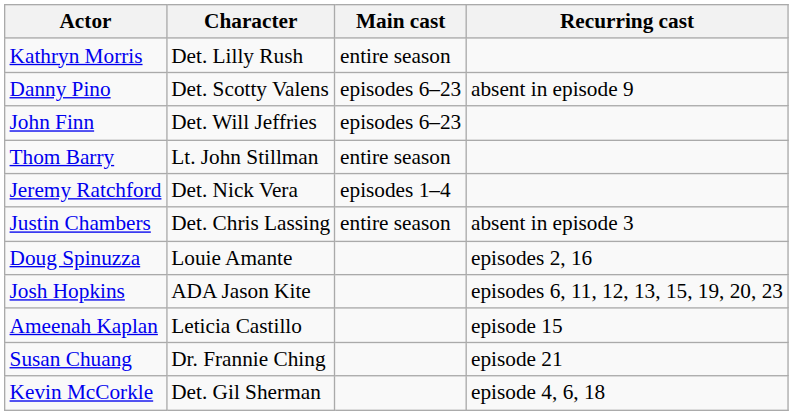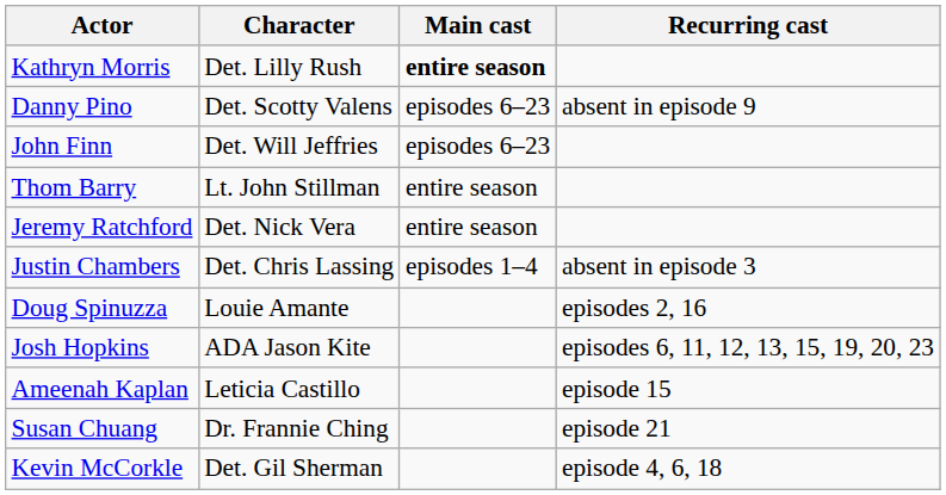 <table class="wikitable sortable" border="1">
 <tr>
 <th>Actor</th>
 <th>Character</th>
 <th>Main cast</th>
 <th>Recurring cast</th>
 </tr>
 <tr>
 <td><a href='#'>Kathryn Morris</a></td>
 <td>Det. Lilly Rush</td>
-<td>entire season</td>
+<td><strong>entire season</strong></td>
 <td></td>
 </tr>
 <tr>
 <td><a href='#'>Danny Pino</a></td>
 <td>Det. Scotty Valens</td>
 <td>episodes 6–23</td>
 <td>absent in episode 9</td>
 </tr>
 <tr>
 <td><a href='#'>John Finn</a></td>
 <td>Det. Will Jeffries</td>
 <td>episodes 6–23</td>
 <td></td>
 </tr>
 <tr>
 <td><a href='#'>Thom Barry</a></td>
 <td>Lt. John Stillman</td>
 <td>entire season</td>
 <td></td>
 </tr>
 <tr>
 <td><a href='#'>Jeremy Ratchford</a></td>
 <td>Det. Nick Vera</td>
-<td>episodes 1–4</td>
+<td>entire season</td>
 <td></td>
 </tr>
 <tr>
 <td><a href='#'>Justin Chambers</a></td>
 <td>Det. Chris Lassing</td>
-<td>entire season</td>
+<td>episodes 1–4</td>
 <td>absent in episode 3</td>
 </tr>
 <tr>
 <td><a href='#'>Doug Spinuzza</a></td>
 <td>Louie Amante</td>
 <td></td>
 <td>episodes 2, 16</td>
 </tr>
 <tr>
 <td><a href='#'>Josh Hopkins</a></td>
 <td>ADA Jason Kite</td>
 <td></td>
 <td>episodes 6, 11, 12, 13, 15, 19, 20, 23</td>
 </tr>
 <tr>
 <td><a href='#'>Ameenah Kaplan</a></td>
 <td>Leticia Castillo</td>
 <td></td>
 <td>episode 15</td>
 </tr>
 <tr>
 <td><a href='#'>Susan Chuang</a></td>
 <td>Dr. Frannie Ching</td>
 <td></td>
 <td>episode 21</td>
 </tr>
 <tr>
 <td><a href='#'>Kevin McCorkle</a></td>
 <td>Det. Gil Sherman</td>
 <td></td>
 <td>episode 4, 6, 18</td>
 </tr>
 </table>
